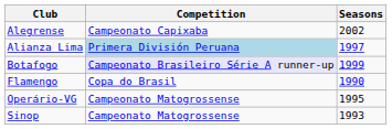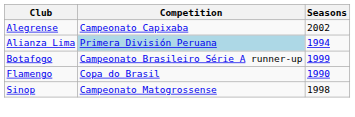 <table class="wikitable sortable">
 <tr>
 <th>Club</th>
 <th>Competition</th>
 <th>Seasons</th>
 </tr>
 <tr>
 <td><a href='#'>Alegrense</a></td>
 <td><a href='#'>Campeonato Capixaba</a></td>
 <td>2002</td>
 </tr>
 <tr>
 <td><a href='#'>Alianza Lima</a></td>
 <td style="background: lightblue;"><a href='#'>Primera División Peruana</a></td>
-<td><a href='#'>1997</a></td>
+<td><a href='#'>1994</a></td>
 </tr>
 <tr>
 <td><a href='#'>Botafogo</a></td>
-<td style="background: lavender;"><a href='#'>Campeonato Brasileiro Série A</a> runner-up</td>
+<td><a href='#'>Campeonato Brasileiro Série A</a> runner-up</td>
 <td><a href='#'>1999</a></td>
 </tr>
 <tr>
 <td><a href='#'>Flamengo</a></td>
 <td><a href='#'>Copa do Brasil</a></td>
 <td><a href='#'>1990</a></td>
 </tr>
 <tr>
-<td><a href='#'>Operário-VG</a></td>
-<td><a href='#'>Campeonato Matogrossense</a></td>
-<td>1995</td>
-</tr>
-<tr>
 <td><a href='#'>Sinop</a></td>
 <td><a href='#'>Campeonato Matogrossense</a></td>
-<td>1993</td>
+<td>1998</td>
 </tr>
 </table>
